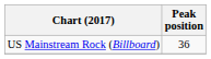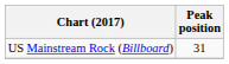 <table class="wikitable sortable">
 <tr>
 <th>Chart (2017)</th>
 <th>Peak<br>position</th>
 </tr>
 <tr>
 <td>US <a href='#'>Mainstream Rock</a> (<em><a href='#'>Billboard</a></em>)</td>
-<td style="text-align:center;">36</td>
+<td style="text-align:center;">31</td>
 </tr>
 <tr>
 </tr>
 </table>
